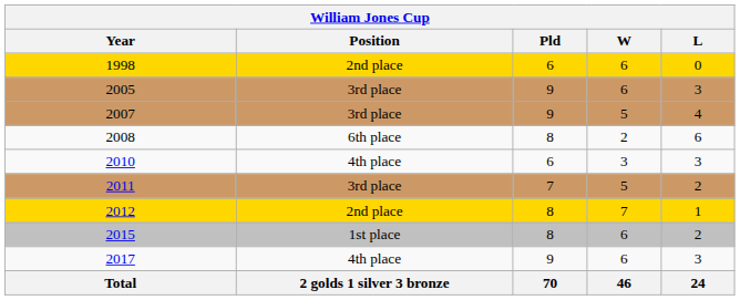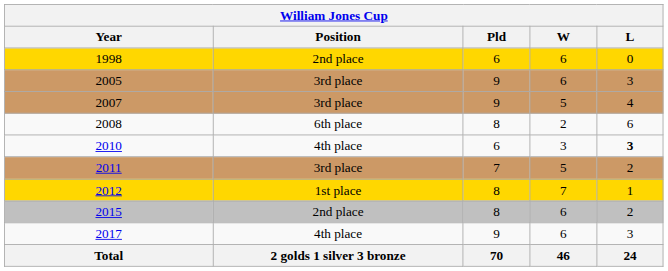 <table class="wikitable collapsible autocollapse"  style="text-align:center; font-size:95%; width:60%;">
 <tr>
 <th colspan="5"><a href='#'>William Jones Cup</a></th>
 </tr>
 <tr>
 <th width=25%>Year</th>
 <th width=30%>Position</th>
 <th width=8%>Pld</th>
 <th width=8%>W</th>
 <th width=8%>L</th>
 </tr>
 <tr style="background:gold;">
 <td> 1998</td>
 <td>2nd place</td>
 <td>6</td>
 <td>6</td>
 <td>0</td>
 </tr>
 <tr style="background:#c96;">
 <td> 2005</td>
 <td>3rd place</td>
 <td>9</td>
 <td>6</td>
 <td>3</td>
 </tr>
 <tr style="background:#c96;">
 <td> 2007</td>
 <td>3rd place</td>
 <td>9</td>
 <td>5</td>
 <td>4</td>
 </tr>
 <tr>
 <td> 2008</td>
 <td>6th place</td>
 <td>8</td>
 <td>2</td>
 <td>6</td>
 </tr>
 <tr>
 <td> <a href='#'>2010</a></td>
 <td>4th place</td>
 <td>6</td>
 <td>3</td>
-<td>3</td>
+<td><strong>3</strong></td>
 </tr>
 <tr style="background:#c96;">
 <td> <a href='#'>2011</a></td>
 <td>3rd place</td>
 <td>7</td>
 <td>5</td>
 <td>2</td>
 </tr>
 <tr style="background:gold;">
 <td> <a href='#'>2012</a></td>
-<td>2nd place</td>
+<td>1st place</td>
 <td>8</td>
 <td>7</td>
 <td>1</td>
 </tr>
 <tr style="background:Silver;">
 <td> <a href='#'>2015</a></td>
-<td>1st place</td>
+<td>2nd place</td>
 <td>8</td>
 <td>6</td>
 <td>2</td>
 </tr>
 <tr>
 <td> <a href='#'>2017</a></td>
 <td>4th place</td>
 <td>9</td>
 <td>6</td>
 <td>3</td>
 </tr>
 <tr>
 <th>Total</th>
 <th>2 golds 1 silver 3 bronze</th>
 <th>70</th>
 <th>46</th>
 <th>24</th>
 </tr>
 </table>
